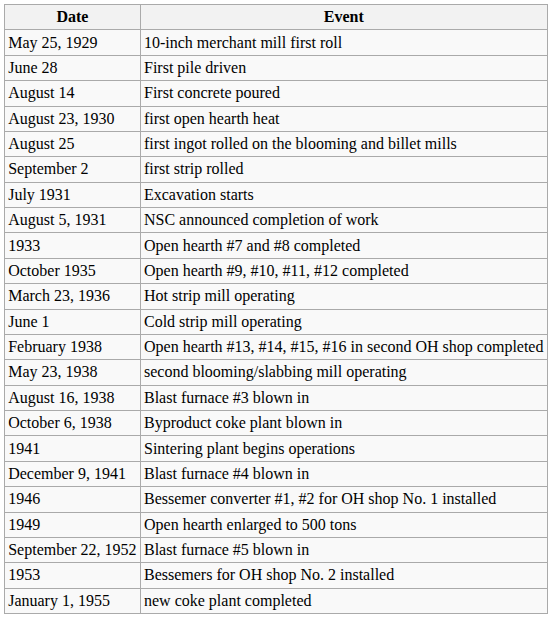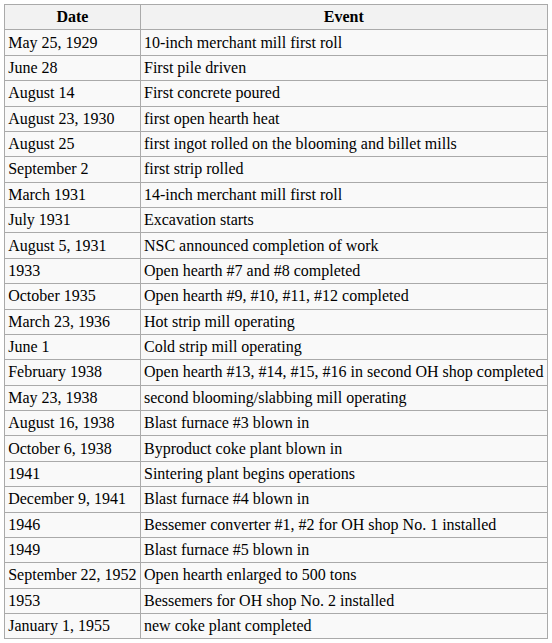 <table class=wikitable>
 <tr>
 <th>Date</th>
 <th>Event</th>
 </tr>
 <tr>
 <td>May 25, 1929</td>
 <td>10-inch merchant mill first roll</td>
 </tr>
 <tr>
 <td>June 28</td>
 <td>First pile driven</td>
 </tr>
 <tr>
 <td>August 14</td>
 <td>First concrete poured</td>
 </tr>
 <tr>
 <td>August 23, 1930</td>
 <td>first open hearth heat</td>
 </tr>
 <tr>
 <td>August 25</td>
 <td>first ingot rolled on the blooming and billet mills</td>
 </tr>
 <tr>
 <td>September 2</td>
 <td>first strip rolled</td>
+</tr>
+<tr>
+<td>March 1931</td>
+<td>14-inch merchant mill first roll</td>
 </tr>
 <tr>
 <td>July 1931</td>
 <td>Excavation starts</td>
 </tr>
 <tr>
 <td>August 5, 1931</td>
 <td>NSC announced completion of work</td>
 </tr>
 <tr>
 <td>1933</td>
 <td>Open hearth #7 and #8 completed</td>
 </tr>
 <tr>
 <td>October 1935</td>
 <td>Open hearth #9, #10, #11, #12 completed</td>
 </tr>
 <tr>
 <td>March 23, 1936</td>
 <td>Hot strip mill operating</td>
 </tr>
 <tr>
 <td>June 1</td>
 <td>Cold strip mill operating</td>
 </tr>
 <tr>
 <td>February 1938</td>
 <td>Open hearth #13, #14, #15, #16 in second OH shop completed</td>
 </tr>
 <tr>
 <td>May 23, 1938</td>
 <td>second blooming/slabbing mill operating</td>
 </tr>
 <tr>
 <td>August 16, 1938</td>
 <td>Blast furnace #3 blown in</td>
 </tr>
 <tr>
 <td>October 6, 1938</td>
 <td>Byproduct coke plant blown in</td>
 </tr>
 <tr>
 <td>1941</td>
 <td>Sintering plant begins operations</td>
 </tr>
 <tr>
 </tr>
 <tr 1941 || Blast furnace #1 or #2 dismantled to make room for #4>
 </tr>
 <tr>
 <td>December 9, 1941</td>
 <td>Blast furnace #4 blown in</td>
 </tr>
 <tr>
 <td>1946</td>
 <td>Bessemer converter #1, #2 for OH shop No. 1 installed</td>
 </tr>
 <tr>
 <td>1949</td>
-<td>Open hearth enlarged to 500 tons</td>
+<td>Blast furnace #5 blown in</td>
 </tr>
 <tr>
 <td>September 22, 1952</td>
-<td>Blast furnace #5 blown in</td>
+<td>Open hearth enlarged to 500 tons</td>
 </tr>
 <tr>
 <td>1953</td>
 <td>Bessemers for OH shop No. 2 installed</td>
 </tr>
 <tr>
 <td>January 1, 1955</td>
 <td>new coke plant completed</td>
 </tr>
 </table>
